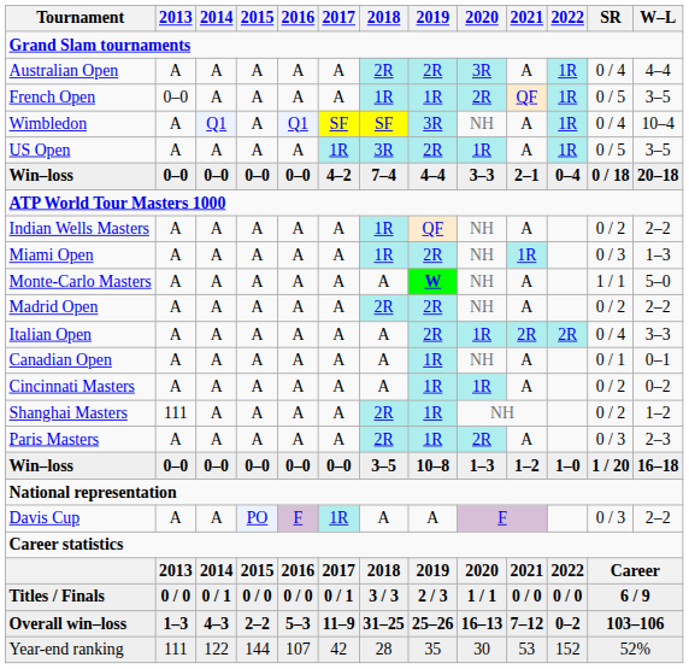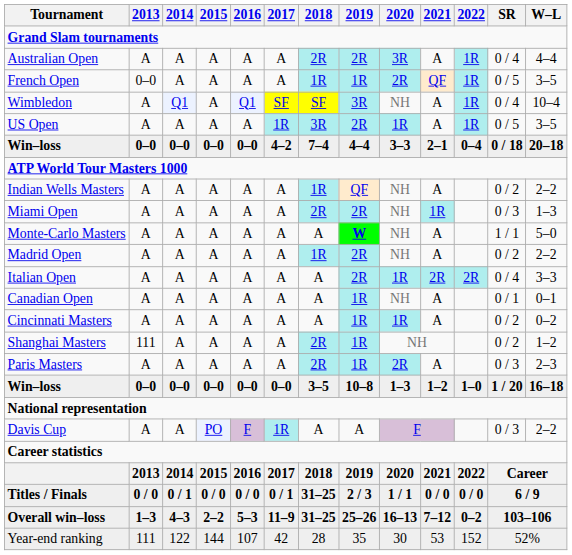 <table class=wikitable style=text-align:center;>
 <tr>
 <th>Tournament</th>
 <th><a href='#'>2013</a></th>
 <th><a href='#'>2014</a></th>
 <th><a href='#'>2015</a></th>
 <th><a href='#'>2016</a></th>
 <th><a href='#'>2017</a></th>
 <th><a href='#'>2018</a></th>
 <th><a href='#'>2019</a></th>
 <th><a href='#'>2020</a></th>
 <th><a href='#'>2021</a></th>
 <th><a href='#'>2022</a></th>
 <th>SR</th>
 <th>W–L</th>
 </tr>
 <tr>
 <td colspan="13" align="left"><a href='#'><strong>Grand Slam tournaments</strong></a></td>
 </tr>
 <tr>
 <td style=text-align:left><a href='#'>Australian Open</a></td>
 <td>A</td>
 <td>A</td>
 <td>A</td>
 <td>A</td>
 <td>A</td>
 <td bgcolor=afeeee><a href='#'>2R</a></td>
 <td bgcolor=afeeee><a href='#'>2R</a></td>
 <td bgcolor=afeeee><a href='#'>3R</a></td>
 <td>A</td>
 <td bgcolor=afeeee><a href='#'>1R</a></td>
 <td>0 / 4</td>
 <td>4–4</td>
 </tr>
 <tr>
 <td style=text-align:left><a href='#'>French Open</a></td>
 <td>0–0</td>
 <td>A</td>
 <td>A</td>
 <td>A</td>
 <td>A</td>
 <td bgcolor=afeeee><a href='#'>1R</a></td>
 <td bgcolor=afeeee><a href='#'>1R</a></td>
 <td bgcolor=afeeee><a href='#'>2R</a></td>
 <td bgcolor=ffebcd><a href='#'>QF</a></td>
 <td bgcolor=afeeee><a href='#'>1R</a></td>
 <td>0 / 5</td>
 <td>3–5</td>
 </tr>
 <tr>
 <td align=left><a href='#'>Wimbledon</a></td>
 <td>A</td>
 <td bgcolor=ecf2ff><a href='#'>Q1</a></td>
 <td>A</td>
 <td bgcolor=ecf2ff><a href='#'>Q1</a></td>
 <td bgcolor=yellow><a href='#'>SF</a></td>
 <td bgcolor=yellow><a href='#'>SF</a></td>
 <td bgcolor=afeeee><a href='#'>3R</a></td>
 <td style=color:#767676>NH</td>
 <td>A</td>
 <td bgcolor=afeeee><a href='#'>1R</a></td>
 <td>0 / 4</td>
 <td>10–4</td>
 </tr>
 <tr>
 <td style=text-align:left><a href='#'>US Open</a></td>
 <td>A</td>
 <td>A</td>
 <td>A</td>
 <td>A</td>
 <td bgcolor=afeeee><a href='#'>1R</a></td>
 <td bgcolor=afeeee><a href='#'>3R</a></td>
 <td bgcolor=afeeee><a href='#'>2R</a></td>
 <td bgcolor=afeeee><a href='#'>1R</a></td>
 <td>A</td>
 <td bgcolor=afeeee><a href='#'>1R</a></td>
 <td>0 / 5</td>
 <td>3–5</td>
 </tr>
 <tr style=font-weight:bold;background:#efefef>
 <td style=text-align:left>Win–loss</td>
 <td>0–0</td>
 <td>0–0</td>
 <td>0–0</td>
 <td>0–0</td>
 <td>4–2</td>
 <td>7–4</td>
 <td>4–4</td>
 <td>3–3</td>
 <td>2–1</td>
 <td>0–4</td>
 <td>0 / 18</td>
 <td>20–18</td>
 </tr>
 <tr>
 <td colspan="13" align="left"><strong><a href='#'>ATP World Tour Masters 1000</a></strong></td>
 </tr>
 <tr>
 <td align=left><a href='#'>Indian Wells Masters</a></td>
 <td>A</td>
 <td>A</td>
 <td>A</td>
 <td>A</td>
 <td>A</td>
 <td bgcolor=afeeee><a href='#'>1R</a></td>
 <td bgcolor=ffebcd><a href='#'>QF</a></td>
 <td style=color:#767676>NH</td>
 <td>A</td>
 <td></td>
 <td>0 / 2</td>
 <td>2–2</td>
 </tr>
 <tr>
 <td align=left><a href='#'>Miami Open</a></td>
 <td>A</td>
 <td>A</td>
 <td>A</td>
 <td>A</td>
 <td>A</td>
-<td bgcolor=afeeee><a href='#'>1R</a></td>
+<td bgcolor=afeeee><a href='#'>2R</a></td>
 <td bgcolor=afeeee><a href='#'>2R</a></td>
 <td style=color:#767676>NH</td>
 <td bgcolor=afeeee><a href='#'>1R</a></td>
 <td></td>
 <td>0 / 3</td>
 <td>1–3</td>
 </tr>
 <tr>
 <td align=left><a href='#'>Monte-Carlo Masters</a></td>
 <td>A</td>
 <td>A</td>
 <td>A</td>
 <td>A</td>
 <td>A</td>
 <td>A</td>
 <td bgcolor=lime><a href='#'><strong>W</strong></a></td>
 <td style=color:#767676>NH</td>
 <td>A</td>
 <td></td>
 <td>1 / 1</td>
 <td>5–0</td>
 </tr>
 <tr>
 <td align=left><a href='#'>Madrid Open</a></td>
 <td>A</td>
 <td>A</td>
 <td>A</td>
 <td>A</td>
 <td>A</td>
-<td bgcolor=afeeee><a href='#'>2R</a></td>
+<td bgcolor=afeeee><a href='#'>1R</a></td>
 <td bgcolor=afeeee><a href='#'>2R</a></td>
 <td style=color:#767676>NH</td>
 <td>A</td>
 <td></td>
 <td>0 / 2</td>
 <td>2–2</td>
 </tr>
 <tr>
 <td align=left><a href='#'>Italian Open</a></td>
 <td>A</td>
 <td>A</td>
 <td>A</td>
 <td>A</td>
 <td>A</td>
 <td>A</td>
 <td bgcolor=afeeee><a href='#'>2R</a></td>
 <td bgcolor=afeeee><a href='#'>1R</a></td>
 <td bgcolor=afeeee><a href='#'>2R</a></td>
 <td bgcolor=afeeee><a href='#'>2R</a></td>
 <td>0 / 4</td>
 <td>3–3</td>
 </tr>
 <tr>
 <td align=left><a href='#'>Canadian Open</a></td>
 <td>A</td>
 <td>A</td>
 <td>A</td>
 <td>A</td>
 <td>A</td>
 <td>A</td>
 <td bgcolor=afeeee><a href='#'>1R</a></td>
 <td style=color:#767676>NH</td>
 <td>A</td>
 <td></td>
 <td>0 / 1</td>
 <td>0–1</td>
 </tr>
 <tr>
 <td align=left><a href='#'>Cincinnati Masters</a></td>
 <td>A</td>
 <td>A</td>
 <td>A</td>
 <td>A</td>
 <td>A</td>
 <td>A</td>
 <td bgcolor=afeeee><a href='#'>1R</a></td>
 <td bgcolor=afeeee><a href='#'>1R</a></td>
 <td>A</td>
 <td></td>
 <td>0 / 2</td>
 <td>0–2</td>
 </tr>
 <tr>
 <td align=left><a href='#'>Shanghai Masters</a></td>
 <td>111</td>
 <td>A</td>
 <td>A</td>
 <td>A</td>
 <td>A</td>
 <td bgcolor=afeeee><a href='#'>2R</a></td>
 <td bgcolor=afeeee><a href='#'>1R</a></td>
 <td colspan=2 style=color:#767676>NH</td>
 <td></td>
 <td>0 / 2</td>
 <td>1–2</td>
 </tr>
 <tr>
 <td align=left><a href='#'>Paris Masters</a></td>
 <td>A</td>
 <td>A</td>
 <td>A</td>
 <td>A</td>
 <td>A</td>
 <td bgcolor=afeeee><a href='#'>2R</a></td>
 <td bgcolor=afeeee><a href='#'>1R</a></td>
 <td bgcolor=afeeee><a href='#'>2R</a></td>
 <td>A</td>
 <td></td>
 <td>0 / 3</td>
 <td>2–3</td>
 </tr>
 <tr style=font-weight:bold;background:#efefef>
 <td style=text-align:left>Win–loss</td>
 <td>0–0</td>
 <td>0–0</td>
 <td>0–0</td>
 <td>0–0</td>
 <td>0–0</td>
 <td>3–5</td>
 <td>10–8</td>
 <td>1–3</td>
 <td>1–2</td>
 <td>1–0</td>
 <td>1 / 20</td>
 <td>16–18</td>
 </tr>
 <tr>
 <td colspan="13" align="left"><strong>National representation</strong></td>
 </tr>
 <tr>
 <td align=left><a href='#'>Davis Cup</a></td>
 <td>A</td>
 <td>A</td>
 <td bgcolor=ecf2ff><a href='#'>PO</a></td>
 <td bgcolor=thistle><a href='#'>F</a></td>
 <td bgcolor=afeeee><a href='#'>1R</a></td>
 <td>A</td>
 <td>A</td>
 <td colspan=2 bgcolor=thistle><a href='#'>F</a></td>
 <td></td>
 <td>0 / 3</td>
 <td>2–2</td>
 </tr>
 <tr>
 <td colspan="13" style="text-align:left"><strong>Career statistics</strong></td>
 </tr>
 <tr>
 <th></th>
 <th>2013</th>
 <th>2014</th>
 <th>2015</th>
 <th>2016</th>
 <th>2017</th>
 <th>2018</th>
 <th>2019</th>
 <th>2020</th>
 <th>2021</th>
 <th>2022</th>
 <th colspan="2">Career</th>
 </tr>
 <tr style=font-weight:bold;background:#efefef>
 <td style=text-align:left>Titles / Finals</td>
 <td>0 / 0</td>
 <td>0 / 1</td>
 <td>0 / 0</td>
 <td>0 / 0</td>
 <td>0 / 1</td>
-<td>3 / 3</td>
+<td>31–25</td>
 <td>2 / 3</td>
 <td>1 / 1</td>
 <td>0 / 0</td>
 <td>0 / 0</td>
 <td colspan=2>6 / 9</td>
 </tr>
 <tr style=font-weight:bold;background:#efefef>
 <td style=text-align:left>Overall win–loss</td>
 <td>1–3</td>
 <td>4–3</td>
 <td>2–2</td>
 <td>5–3</td>
 <td>11–9</td>
 <td>31–25</td>
 <td>25–26</td>
 <td>16–13</td>
 <td>7–12</td>
 <td>0–2</td>
 <td colspan="2">103–106</td>
 </tr>
 <tr bgcolor=efefef>
 <td align=left>Year-end ranking</td>
 <td>111</td>
 <td>122</td>
 <td>144</td>
 <td>107</td>
 <td>42</td>
 <td>28</td>
 <td>35</td>
 <td>30</td>
 <td>53</td>
 <td>152</td>
 <td colspan=2>52%</td>
 </tr>
 </table>
